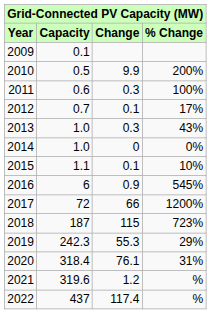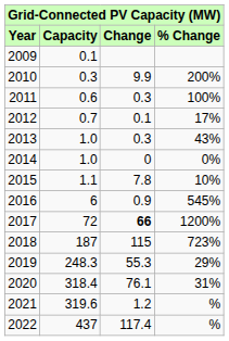 <table class="wikitable" style="text-align:right;">
 <tr>
 <th colspan="4" style="background-color: #cfb;">Grid-Connected PV Capacity (MW)</th>
 </tr>
 <tr>
 <th style="background-color: #cfb;">Year</th>
 <th style="background-color: #cfb;">Capacity</th>
 <th style="background-color: #cfb;">Change</th>
 <th style="background-color: #cfb;">% Change</th>
 </tr>
 <tr>
 <td>2009</td>
 <td>0.1</td>
 <td></td>
 <td></td>
 </tr>
 <tr>
 <td>2010</td>
-<td>0.5</td>
+<td>0.3</td>
 <td>9.9</td>
 <td>200%</td>
 </tr>
 <tr>
 <td>2011</td>
 <td>0.6</td>
 <td>0.3</td>
 <td>100%</td>
 </tr>
 <tr>
 <td>2012</td>
 <td>0.7</td>
 <td>0.1</td>
 <td>17%</td>
 </tr>
 <tr>
 <td>2013</td>
 <td>1.0</td>
 <td>0.3</td>
 <td>43%</td>
 </tr>
 <tr>
 <td>2014</td>
 <td>1.0</td>
 <td>0</td>
 <td>0%</td>
 </tr>
 <tr>
 <td>2015</td>
 <td>1.1</td>
-<td>0.1</td>
+<td>7.8</td>
 <td>10%</td>
 </tr>
 <tr>
 <td>2016</td>
 <td>6</td>
 <td>0.9</td>
 <td>545%</td>
 </tr>
 <tr>
 <td>2017</td>
 <td>72</td>
-<td>66</td>
+<td><strong>66</strong></td>
 <td>1200%</td>
 </tr>
 <tr>
 <td>2018</td>
 <td>187</td>
 <td>115</td>
 <td>723%</td>
 </tr>
 <tr>
 <td>2019</td>
-<td>242.3</td>
+<td>248.3</td>
 <td>55.3</td>
 <td>29%</td>
 </tr>
 <tr>
 <td>2020</td>
 <td>318.4</td>
 <td>76.1</td>
 <td>31%</td>
 </tr>
 <tr>
 <td>2021</td>
 <td>319.6</td>
 <td>1.2</td>
 <td>%</td>
 </tr>
 <tr>
 <td>2022</td>
 <td>437</td>
 <td>117.4</td>
 <td>%</td>
 </tr>
 </table>
